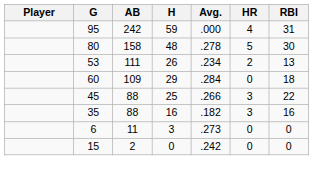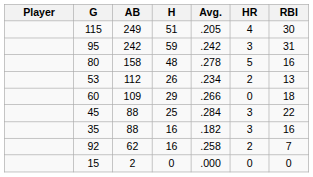 <table class="wikitable sortable">
 <tr>
 <th bgcolor="#DDDDFF" width="16%">Player</th>
 <th bgcolor="#DDDDFF" width="9%">G</th>
 <th bgcolor="#DDDDFF" width="9%">AB</th>
 <th bgcolor="#DDDDFF" width="9%">H</th>
 <th bgcolor="#DDDDFF" width="9%">Avg.</th>
 <th bgcolor="#DDDDFF" width="9%">HR</th>
 <th bgcolor="#DDDDFF" width="9%">RBI</th>
 </tr>
+<tr align="center">
+<td></td>
+<td>115</td>
+<td>249</td>
+<td>51</td>
+<td>.205</td>
+<td>4</td>
+<td>30</td>
+</tr>
 <tr align=center>
 <td></td>
 <td>95</td>
 <td>242</td>
 <td>59</td>
-<td>.000</td>
-<td>4</td>
+<td>.242</td>
+<td>3</td>
 <td>31</td>
 </tr>
 <tr align="center">
 <td></td>
 <td>80</td>
 <td>158</td>
 <td>48</td>
 <td>.278</td>
 <td>5</td>
-<td>30</td>
+<td>16</td>
 </tr>
 <tr align="center">
 <td></td>
 <td>53</td>
-<td>111</td>
+<td>112</td>
 <td>26</td>
 <td>.234</td>
 <td>2</td>
 <td>13</td>
 </tr>
 <tr align="center">
 <td></td>
 <td>60</td>
 <td>109</td>
 <td>29</td>
-<td>.284</td>
+<td>.266</td>
 <td>0</td>
 <td>18</td>
 </tr>
 <tr align="center">
 <td></td>
 <td>45</td>
 <td>88</td>
 <td>25</td>
-<td>.266</td>
+<td>.284</td>
 <td>3</td>
 <td>22</td>
 </tr>
 <tr align="center">
 <td></td>
 <td>35</td>
 <td>88</td>
 <td>16</td>
 <td>.182</td>
 <td>3</td>
 <td>16</td>
 </tr>
 <tr align="center">
 <td></td>
-<td>6</td>
-<td>11</td>
-<td>3</td>
-<td>.273</td>
-<td>0</td>
-<td>0</td>
+<td>92</td>
+<td>62</td>
+<td>16</td>
+<td>.258</td>
+<td>2</td>
+<td>7</td>
 </tr>
 <tr align="center">
 <td></td>
 <td>15</td>
 <td>2</td>
 <td>0</td>
-<td>.242</td>
+<td>.000</td>
 <td>0</td>
 <td>0</td>
 </tr>
 </table>
